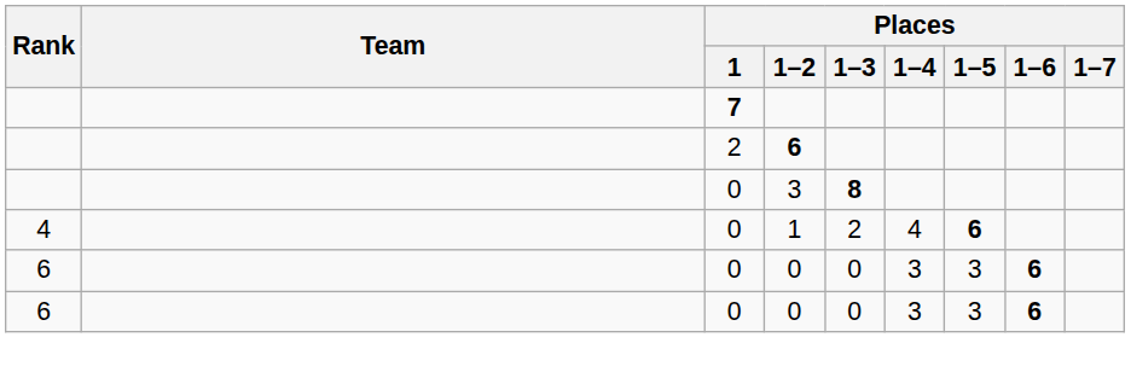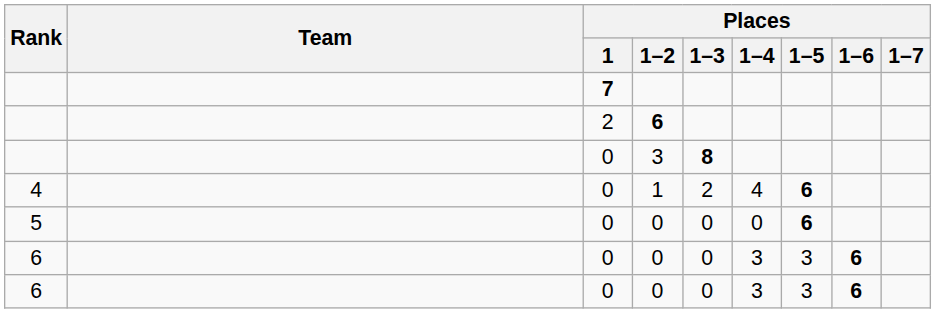 <table class="wikitable" style="text-align:center">
 <tr>
 <th rowspan="2" width=40>Rank</th>
 <th rowspan="2" width=380>Team</th>
 <th colspan="7">Places</th>
 </tr>
 <tr>
 <th width=30>1</th>
 <th width=30>1–2</th>
 <th width=30>1–3</th>
 <th width=30>1–4</th>
 <th width=30>1–5</th>
 <th width=30>1–6</th>
 <th width=30>1–7</th>
 </tr>
 <tr>
 <td></td>
 <td align=left></td>
 <td><strong>7</strong></td>
 <td></td>
 <td></td>
 <td></td>
 <td></td>
 <td></td>
 <td></td>
 </tr>
 <tr>
 <td></td>
 <td align=left></td>
 <td>2</td>
 <td><strong>6</strong></td>
 <td></td>
 <td></td>
 <td></td>
 <td></td>
 <td></td>
 </tr>
 <tr>
 <td></td>
 <td align=left></td>
 <td>0</td>
 <td>3</td>
 <td><strong>8</strong></td>
 <td></td>
 <td></td>
 <td></td>
 <td></td>
 </tr>
 <tr>
 <td>4</td>
 <td align=left></td>
 <td>0</td>
 <td>1</td>
 <td>2</td>
 <td>4</td>
 <td><strong>6</strong></td>
 <td></td>
 <td></td>
 </tr>
 <tr>
+<td>5</td>
+<td align=left></td>
+<td>0</td>
+<td>0</td>
+<td>0</td>
+<td>0</td>
+<td><strong>6</strong></td>
+<td></td>
+<td></td>
+</tr>
+<tr>
 <td>6</td>
 <td align=left></td>
 <td>0</td>
 <td>0</td>
 <td>0</td>
 <td>3</td>
 <td>3</td>
 <td><strong>6</strong></td>
 <td></td>
 </tr>
 <tr>
 <td>6</td>
 <td align=left></td>
 <td>0</td>
 <td>0</td>
 <td>0</td>
 <td>3</td>
 <td>3</td>
 <td><strong>6</strong></td>
 <td></td>
 </tr>
 </table>
